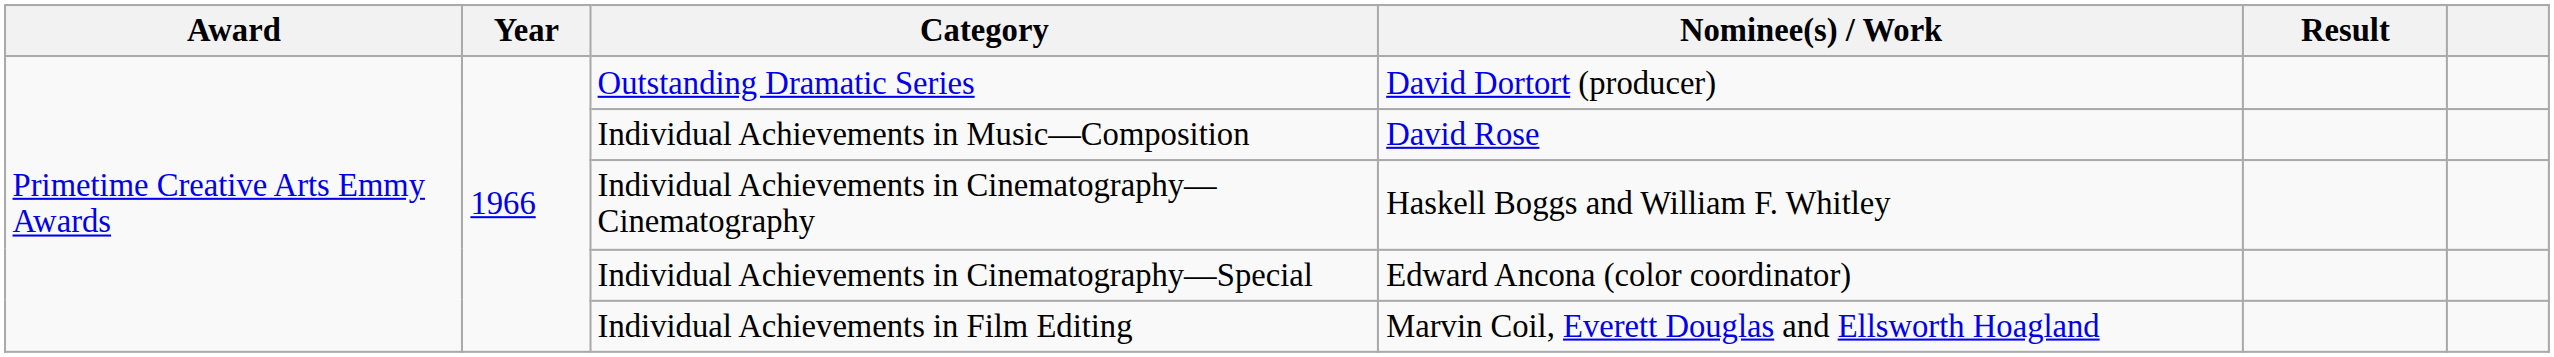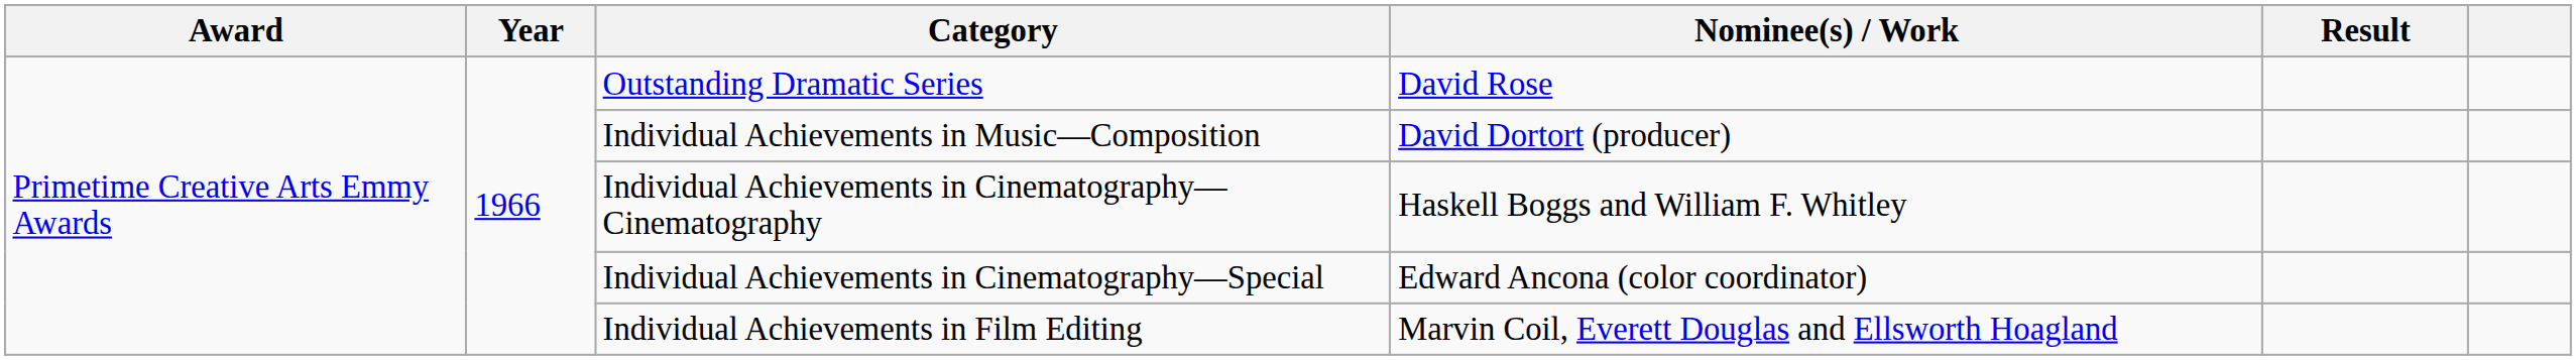 <table class="wikitable sortable plainrowheaders">
 <tr>
 <th scope="col" style="width:18%;">Award</th>
 <th scope="col" style="width:5%;">Year</th>
 <th scope="col" style="width:31%;">Category</th>
 <th scope="col" style="width:34%;">Nominee(s) / Work</th>
 <th scope="col" style="width:8%;">Result</th>
 <th scope="col" style="width:4%;" class="unsortable"></th>
 </tr>
 <tr>
 <td rowspan="5"><a href='#'>Primetime Creative Arts Emmy Awards</a></td>
 <td rowspan="5"><a href='#'>1966</a></td>
 <td><a href='#'>Outstanding Dramatic Series</a></td>
-<td><a href='#'>David Dortort</a> (producer)</td>
+<td><a href='#'>David Rose</a></td>
 <td></td>
 <td style="text-align:center;"></td>
 </tr>
 <tr>
 <td>Individual Achievements in Music—Composition</td>
-<td><a href='#'>David Rose</a></td>
+<td><a href='#'>David Dortort</a> (producer)</td>
 <td></td>
 <td style="text-align:center;"></td>
 </tr>
 <tr>
 <td>Individual Achievements in Cinematography—Cinematography</td>
 <td>Haskell Boggs and William F. Whitley</td>
 <td></td>
 <td style="text-align:center;"></td>
 </tr>
 <tr>
 <td>Individual Achievements in Cinematography—Special</td>
 <td>Edward Ancona (color coordinator)</td>
 <td></td>
 <td style="text-align:center;"></td>
 </tr>
 <tr>
 <td>Individual Achievements in Film Editing</td>
 <td>Marvin Coil, <a href='#'>Everett Douglas</a> and <a href='#'>Ellsworth Hoagland</a></td>
 <td></td>
 <td style="text-align:center;"></td>
 </tr>
 </table>
